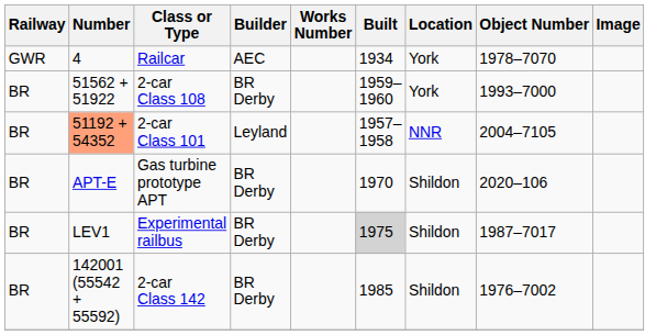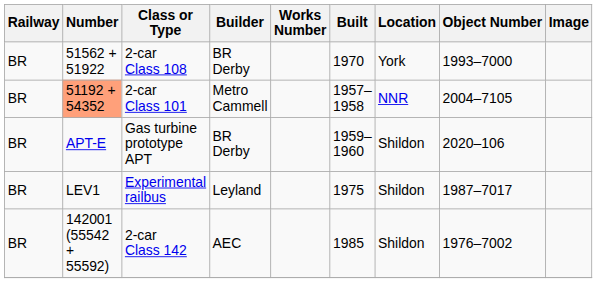 <table class="wikitable sortable">
 <tr>
 <th>Railway</th>
 <th>Number</th>
 <th>Class or Type</th>
 <th>Builder</th>
 <th>Works<br>Number</th>
 <th>Built</th>
 <th>Location</th>
 <th>Object Number</th>
 <th>Image</th>
 </tr>
 <tr>
-<td>GWR</td>
-<td>4</td>
-<td><a href='#'>Railcar</a></td>
-<td>AEC</td>
-<td></td>
-<td>1934</td>
-<td>York</td>
-<td>1978–7070</td>
-<td></td>
-</tr>
-<tr>
 <td>BR</td>
 <td>51562 + 51922</td>
 <td>2-car<br><a href='#'>Class 108</a></td>
 <td>BR Derby</td>
 <td></td>
-<td>1959–1960</td>
+<td>1970</td>
 <td>York</td>
 <td>1993–7000</td>
 <td> </td>
 </tr>
 <tr>
 <td>BR</td>
 <td style="background: lightsalmon;">51192 + 54352</td>
 <td>2-car<br><a href='#'>Class 101</a></td>
-<td>Leyland</td>
+<td>Metro Cammell</td>
 <td></td>
 <td>1957–1958</td>
 <td><a href='#'>NNR</a></td>
 <td>2004–7105</td>
 <td></td>
 </tr>
 <tr>
 <td>BR</td>
 <td><a href='#'>APT-E</a></td>
 <td>Gas turbine prototype APT</td>
 <td>BR Derby</td>
 <td></td>
-<td>1970</td>
+<td>1959–1960</td>
 <td>Shildon</td>
 <td>2020–106</td>
 <td></td>
 </tr>
 <tr>
 <td>BR</td>
 <td>LEV1</td>
 <td><a href='#'>Experimental railbus</a></td>
-<td>BR Derby</td>
+<td>Leyland</td>
 <td></td>
-<td style="background: lightgrey;">1975</td>
+<td>1975</td>
 <td>Shildon</td>
 <td>1987–7017</td>
 <td></td>
 </tr>
 <tr>
 <td>BR</td>
 <td>142001<br>(55542 + 55592)</td>
 <td>2-car<br><a href='#'>Class 142</a></td>
-<td>BR Derby</td>
+<td>AEC</td>
 <td></td>
 <td>1985</td>
 <td>Shildon</td>
 <td>1976–7002</td>
 <td></td>
 </tr>
 <tr>
 </tr>
 </table>
